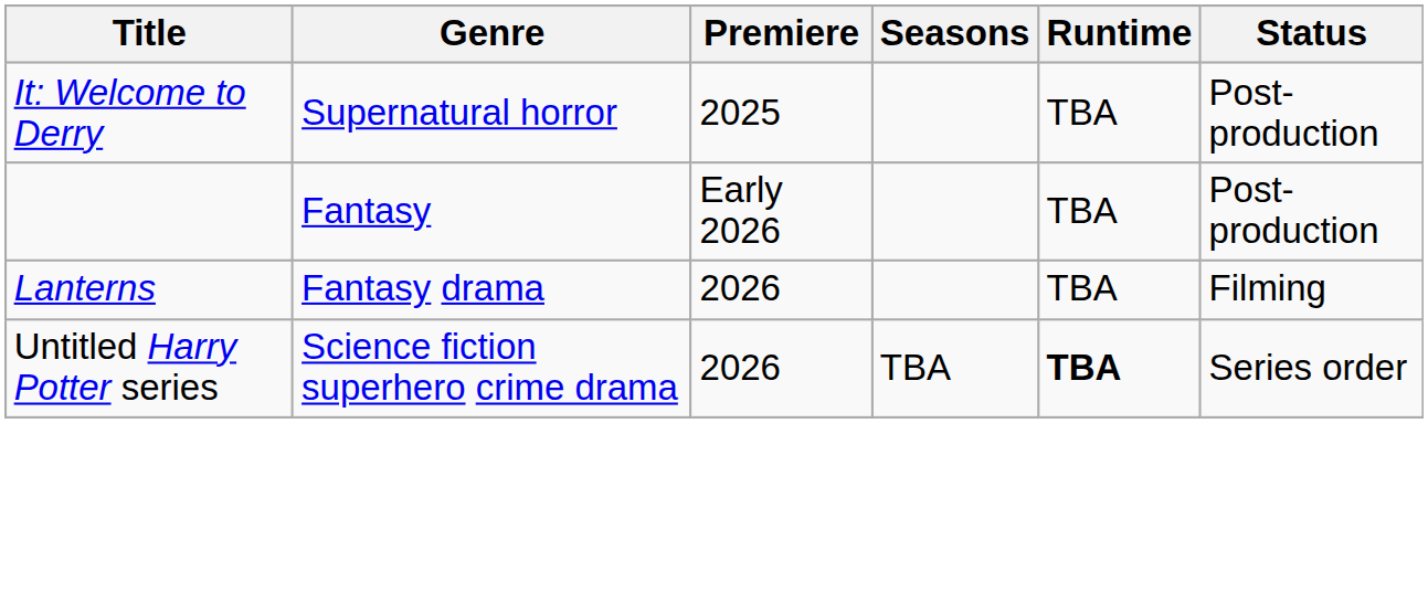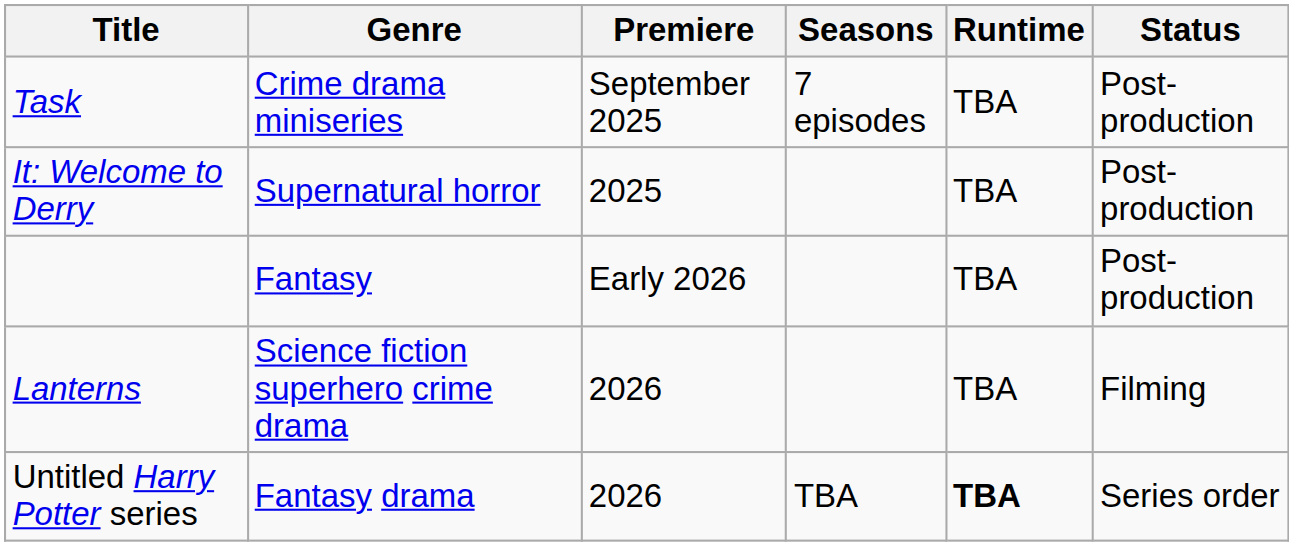 <table class="wikitable sortable" style="width:100%;">
 <tr>
 <th>Title</th>
 <th>Genre</th>
 <th>Premiere</th>
 <th>Seasons</th>
 <th>Runtime</th>
 <th>Status</th>
+</tr>
+<tr>
+<td><em><a href='#'>Task</a></em></td>
+<td><a href='#'>Crime drama</a> <a href='#'>miniseries</a></td>
+<td>September 2025</td>
+<td>7 episodes</td>
+<td>TBA</td>
+<td>Post-production</td>
 </tr>
 <tr>
 <td><em><a href='#'>It: Welcome to Derry</a></em></td>
 <td><a href='#'>Supernatural horror</a></td>
 <td>2025</td>
 <td></td>
 <td>TBA</td>
 <td>Post-production</td>
 </tr>
 <tr>
 <td><em></em></td>
 <td><a href='#'>Fantasy</a></td>
 <td>Early 2026</td>
 <td></td>
 <td>TBA</td>
 <td>Post-production</td>
 </tr>
 <tr>
 <td><em><a href='#'>Lanterns</a></em></td>
-<td><a href='#'>Fantasy</a> <a href='#'>drama</a></td>
+<td><a href='#'>Science fiction</a> <a href='#'>superhero</a> <a href='#'>crime drama</a></td>
 <td>2026</td>
 <td></td>
 <td>TBA</td>
 <td>Filming</td>
 </tr>
 <tr>
 <td>Untitled <em><a href='#'>Harry Potter</a></em> series</td>
-<td><a href='#'>Science fiction</a> <a href='#'>superhero</a> <a href='#'>crime drama</a></td>
+<td><a href='#'>Fantasy</a> <a href='#'>drama</a></td>
 <td>2026</td>
 <td>TBA</td>
 <td><strong>TBA</strong></td>
 <td>Series order</td>
 </tr>
 </table>
